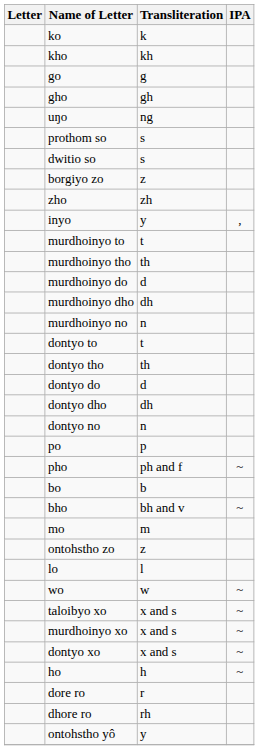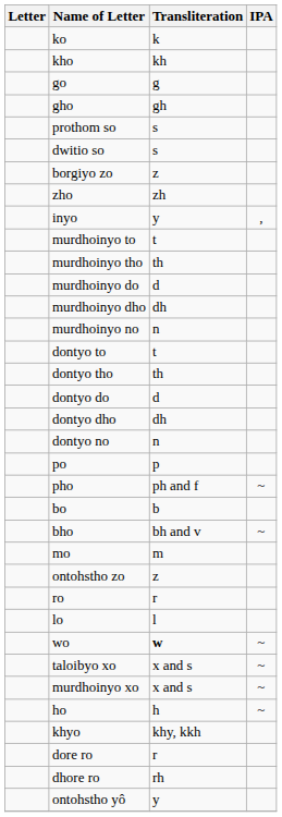 <table class="wikitable">
 <tr>
 <th>Letter</th>
 <th>Name of Letter</th>
 <th>Transliteration</th>
 <th>IPA</th>
 </tr>
 <tr>
 <td style="font-size:125%;"></td>
 <td>ko</td>
 <td>k</td>
 <td align=center></td>
 </tr>
 <tr>
 <td style="font-size:125%;"></td>
 <td>kho</td>
 <td>kh</td>
 <td align=center></td>
 </tr>
 <tr>
 <td style="font-size:125%;"></td>
 <td>go</td>
 <td>g</td>
 <td align=center></td>
 </tr>
 <tr>
 <td style="font-size:125%;"></td>
 <td>gho</td>
 <td>gh</td>
-<td align=center></td>
-</tr>
-<tr>
-<td style="font-size:125%;"></td>
-<td>uŋo</td>
-<td>ng</td>
 <td align=center></td>
 </tr>
 <tr>
 <td style="font-size:125%;"></td>
 <td>prothom so</td>
 <td>s</td>
 <td align=center></td>
 </tr>
 <tr>
 <td style="font-size:125%;"></td>
 <td>dwitio so</td>
 <td>s</td>
 <td align=center></td>
 </tr>
 <tr>
 <td style="font-size:125%;"></td>
 <td>borgiyo zo</td>
 <td>z</td>
 <td align=center></td>
 </tr>
 <tr>
 <td style="font-size:125%;"></td>
 <td>zho</td>
 <td>zh</td>
 <td align=center></td>
 </tr>
 <tr>
 <td style="font-size:125%;"></td>
 <td>inyo</td>
 <td>y</td>
 <td align=center>, </td>
 </tr>
 <tr>
 <td style="font-size:125%;"></td>
 <td>murdhoinyo to</td>
 <td>t</td>
 <td align=center></td>
 </tr>
 <tr>
 <td style="font-size:125%;"></td>
 <td>murdhoinyo tho</td>
 <td>th</td>
 <td align=center></td>
 </tr>
 <tr>
 <td style="font-size:125%;"></td>
 <td>murdhoinyo do</td>
 <td>d</td>
 <td align=center></td>
 </tr>
 <tr>
 <td style="font-size:125%;"></td>
 <td>murdhoinyo dho</td>
 <td>dh</td>
 <td align=center></td>
 </tr>
 <tr>
 <td style="font-size:125%;"></td>
 <td>murdhoinyo no</td>
 <td>n</td>
 <td align=center></td>
 </tr>
 <tr>
 <td style="font-size:125%;"></td>
 <td>dontyo to</td>
 <td>t</td>
 <td align=center></td>
 </tr>
 <tr>
 <td style="font-size:125%;"></td>
 <td>dontyo tho</td>
 <td>th</td>
 <td align=center></td>
 </tr>
 <tr>
 <td style="font-size:125%;"></td>
 <td>dontyo do</td>
 <td>d</td>
 <td align=center></td>
 </tr>
 <tr>
 <td style="font-size:125%;"></td>
 <td>dontyo dho</td>
 <td>dh</td>
 <td align=center></td>
 </tr>
 <tr>
 <td style="font-size:125%;"></td>
 <td>dontyo no</td>
 <td>n</td>
 <td align=center></td>
 </tr>
 <tr>
 <td style="font-size:125%;"></td>
 <td>po</td>
 <td>p</td>
 <td align=center></td>
 </tr>
 <tr>
 <td style="font-size:125%;"></td>
 <td>pho</td>
 <td>ph and f</td>
 <td align=center>~</td>
 </tr>
 <tr>
 <td style="font-size:125%;"></td>
 <td>bo</td>
 <td>b</td>
 <td align=center></td>
 </tr>
 <tr>
 <td style="font-size:125%;"></td>
 <td>bho</td>
 <td>bh and v</td>
 <td align=center>~</td>
 </tr>
 <tr>
 <td style="font-size:125%;"></td>
 <td>mo</td>
 <td>m</td>
 <td align=center></td>
 </tr>
 <tr>
 <td style="font-size:125%;"></td>
 <td>ontohstho zo</td>
 <td>z</td>
 <td align=center></td>
 </tr>
 <tr>
 <td style="font-size:125%;"></td>
+<td>ro</td>
+<td>r</td>
+<td align=center></td>
+</tr>
+<tr>
+<td style="font-size:125%;"></td>
 <td>lo</td>
 <td>l</td>
 <td align=center></td>
 </tr>
 <tr>
 <td style="font-size:125%;"></td>
 <td>wo</td>
-<td>w</td>
+<td><strong>w</strong></td>
 <td align=center>~</td>
 </tr>
 <tr>
 <td style="font-size:125%;"></td>
 <td>taloibyo xo</td>
 <td>x and s</td>
 <td align=center>~</td>
 </tr>
 <tr>
 <td style="font-size:125%;"></td>
 <td>murdhoinyo xo</td>
 <td>x and s</td>
 <td align=center>~</td>
 </tr>
 <tr>
 <td style="font-size:125%;"></td>
-<td>dontyo xo</td>
-<td>x and s</td>
+<td>ho</td>
+<td>h</td>
 <td align=center>~</td>
 </tr>
 <tr>
 <td style="font-size:125%;"></td>
-<td>ho</td>
-<td>h</td>
-<td align=center>~</td>
+<td>khyo</td>
+<td>khy, kkh</td>
+<td align=center></td>
 </tr>
 <tr>
 <td style="font-size:125%;"></td>
 <td>dore ro</td>
 <td>r</td>
 <td align=center></td>
 </tr>
 <tr>
 <td style="font-size:125%;"></td>
 <td>dhore ro</td>
 <td>rh</td>
 <td align=center></td>
 </tr>
 <tr>
 <td style="font-size:125%;"></td>
 <td>ontohstho yô</td>
 <td>y</td>
 <td align=center></td>
 </tr>
 <tr>
 </tr>
 </table>
